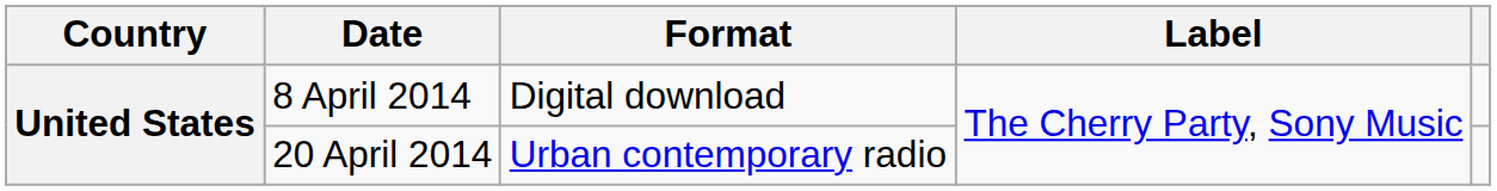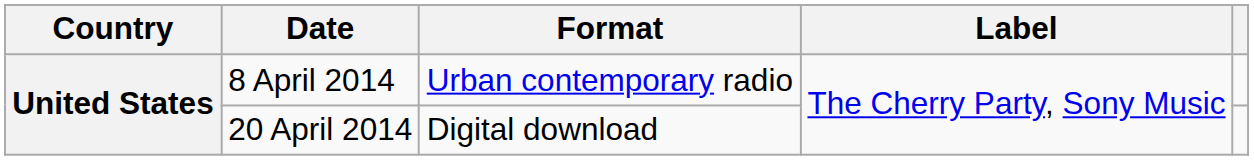 <table class="wikitable plainrowheaders">
 <tr>
 <th>Country</th>
 <th>Date</th>
 <th>Format</th>
 <th>Label</th>
 <th></th>
 </tr>
 <tr>
 <th scope="row" rowspan="2">United States</th>
 <td>8 April 2014</td>
-<td>Digital download</td>
+<td><a href='#'>Urban contemporary</a> radio</td>
 <td rowspan="2"><a href='#'>The Cherry Party</a>, <a href='#'>Sony Music</a></td>
 <td></td>
 </tr>
 <tr>
 <td>20 April 2014</td>
-<td><a href='#'>Urban contemporary</a> radio</td>
+<td>Digital download</td>
 <td></td>
 </tr>
 </table>
